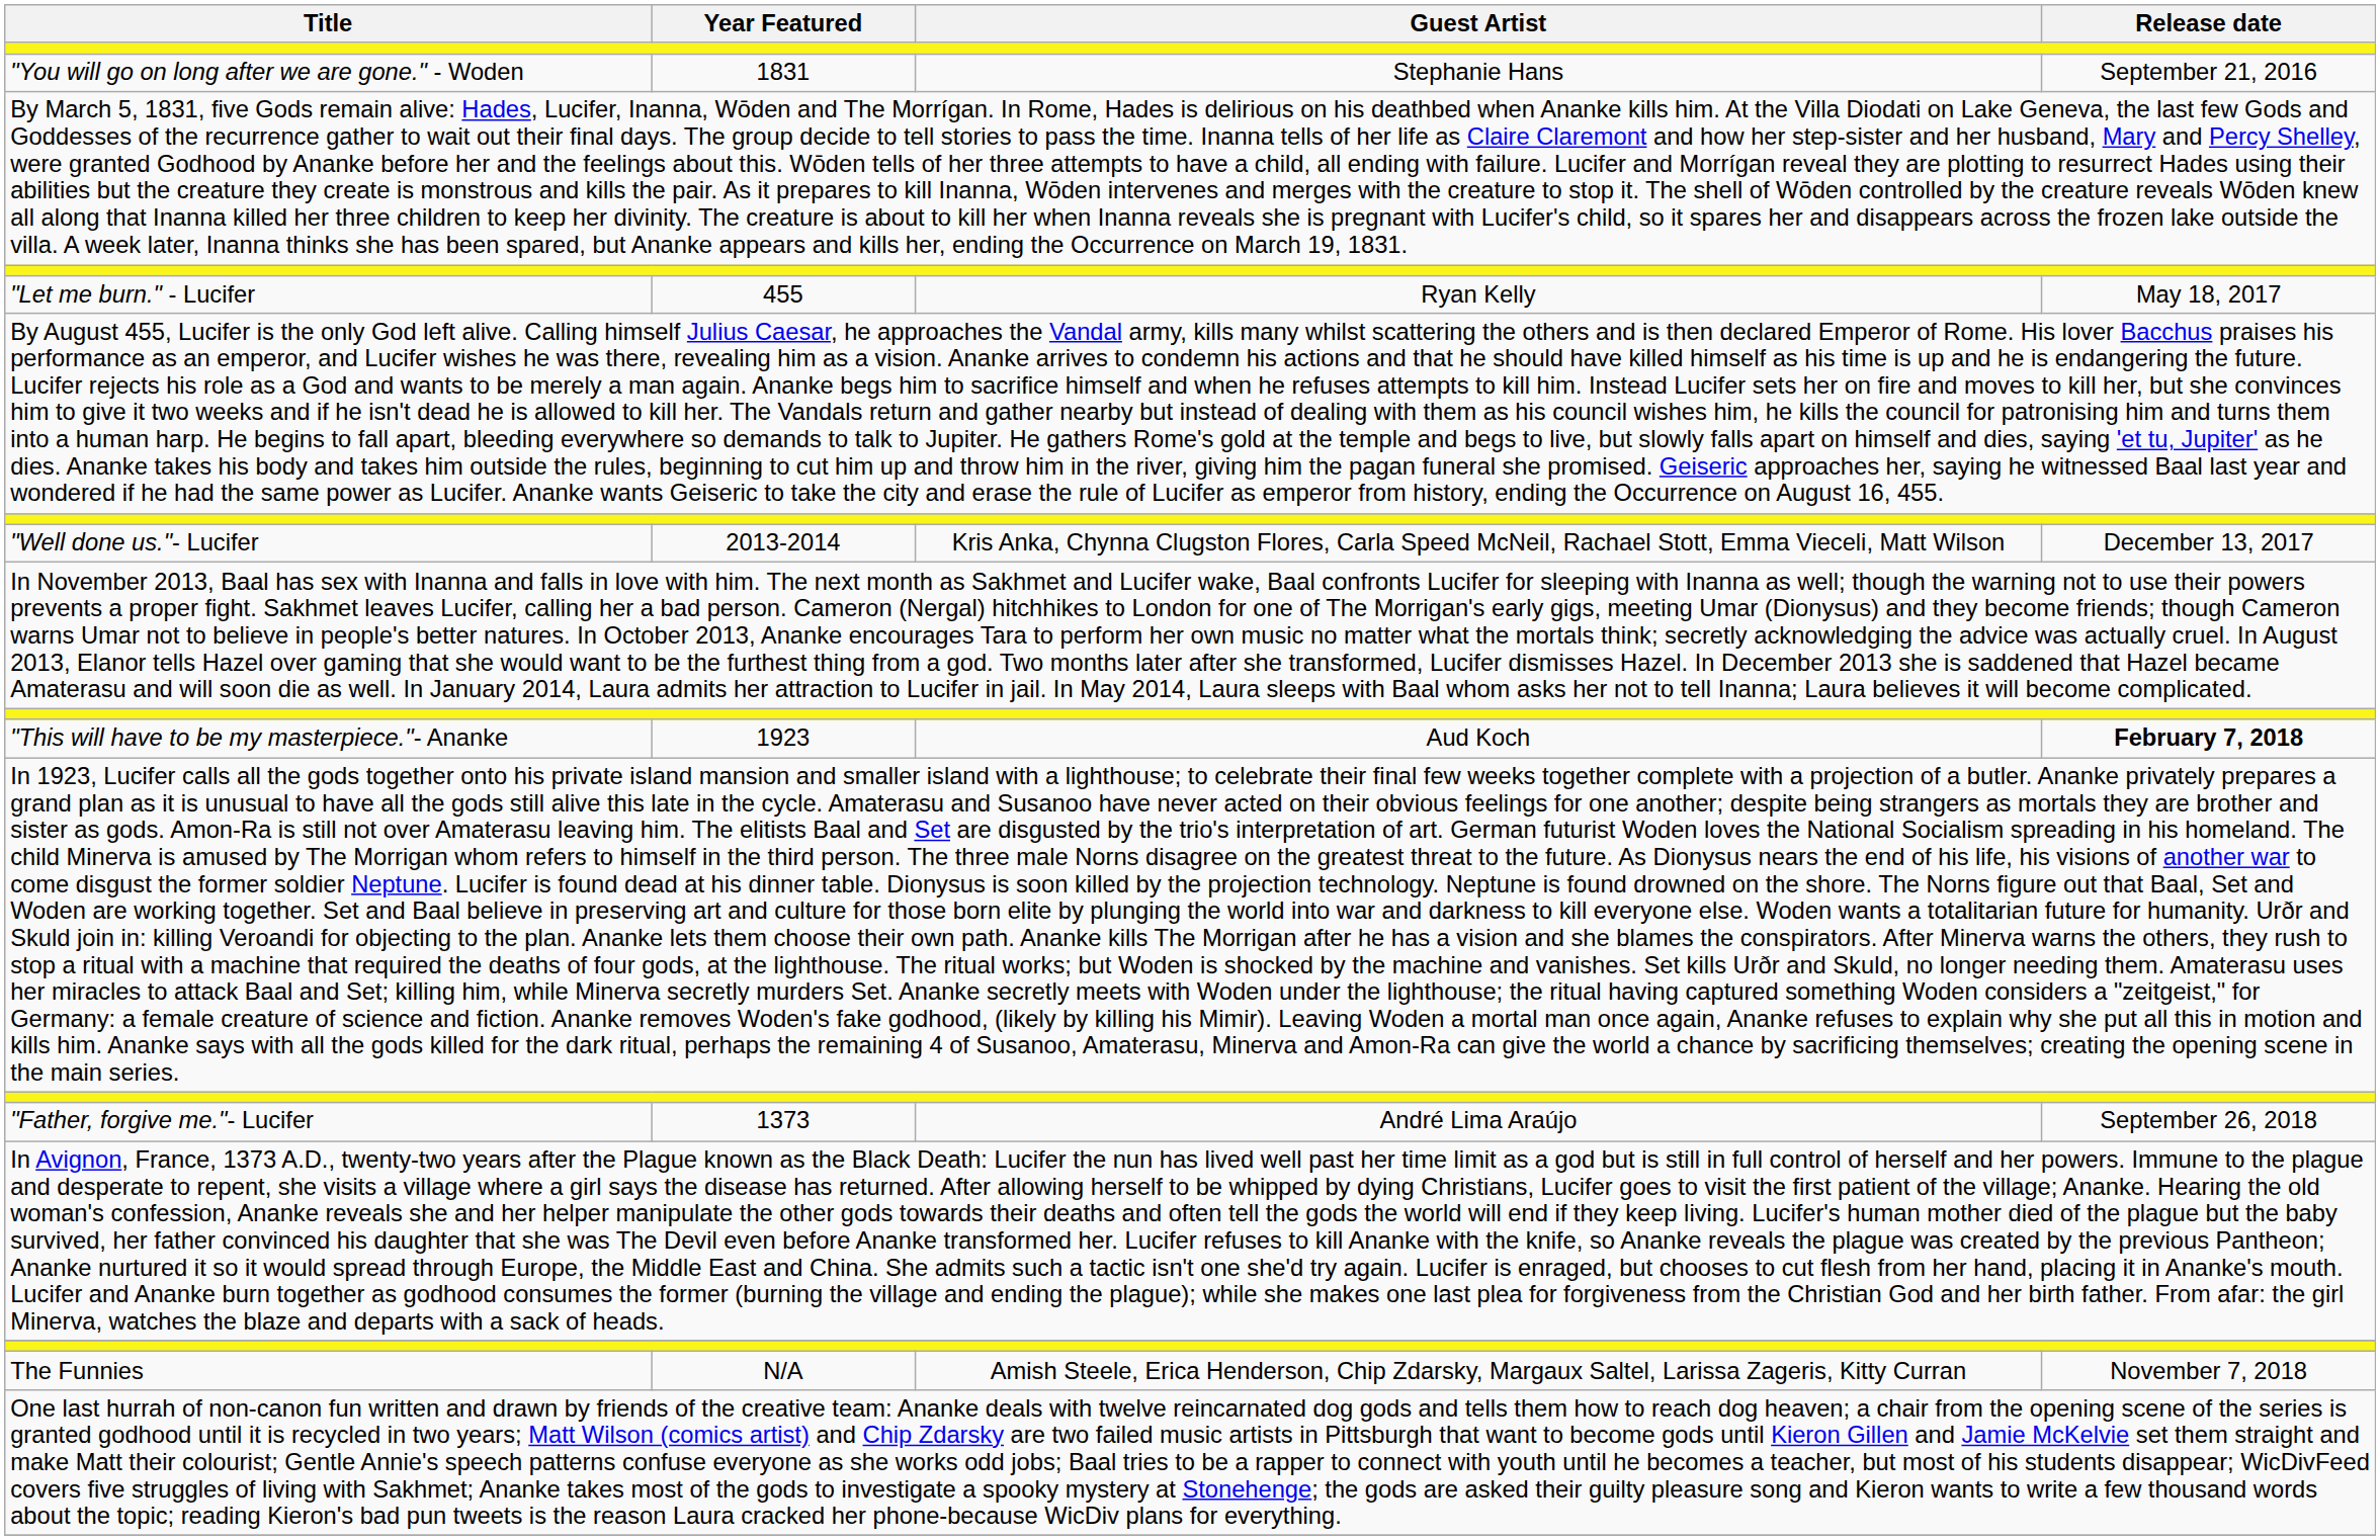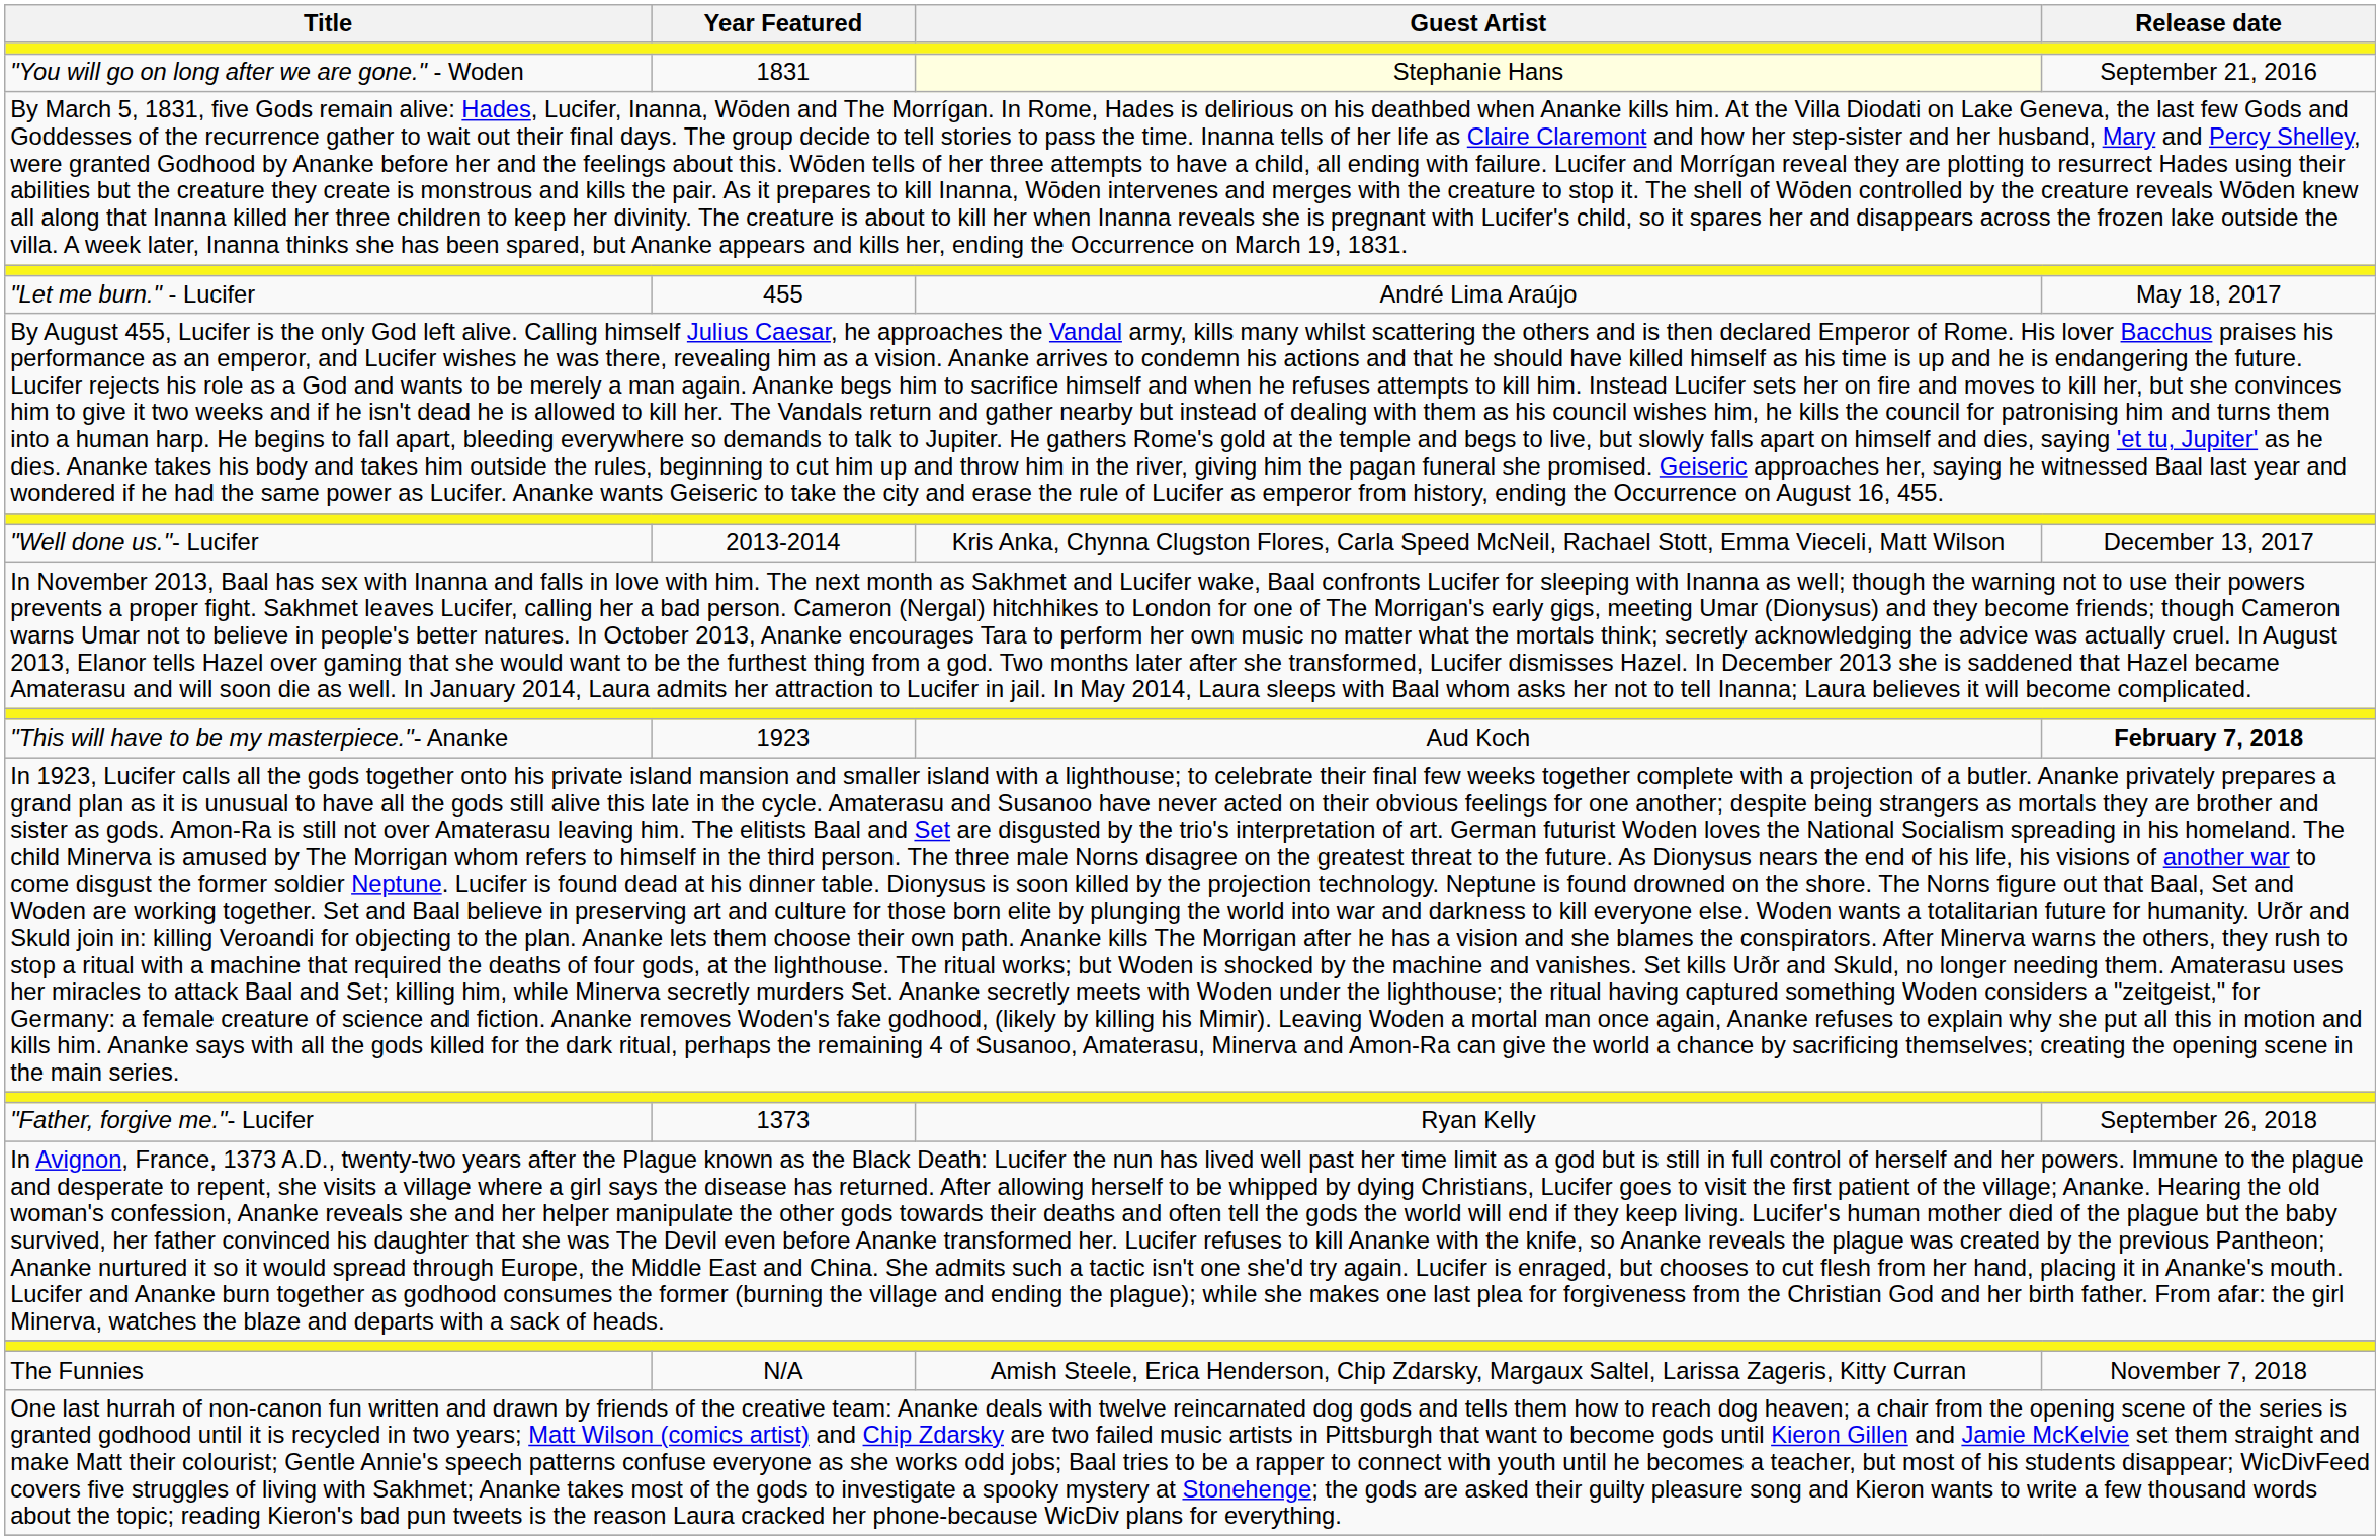 <table class="wikitable" style="width:100%;">
 <tr>
 <th>Title</th>
 <th>Year Featured</th>
 <th>Guest Artist</th>
 <th>Release date</th>
 </tr>
 <tr>
 <td colspan="6" style="background:#FAF519;"></td>
 </tr>
 <tr>
 <td><em>"You will go on long after we are gone."</em> - Woden</td>
 <td style="text-align:center;">1831</td>
-<td style="text-align:center;">Stephanie Hans</td>
+<td style="background: lightyellow; text-align:center;">Stephanie Hans</td>
 <td style="text-align:center;">September 21, 2016</td>
 </tr>
 <tr>
 <td colspan="6">By March 5, 1831, five Gods remain alive: <a href='#'>Hades</a>, Lucifer, Inanna, Wōden and The Morrígan. In Rome, Hades is delirious on his deathbed when Ananke kills him. At the Villa Diodati on Lake Geneva, the last few Gods and Goddesses of the recurrence gather to wait out their final days. The group decide to tell stories to pass the time. Inanna tells of her life as <a href='#'>Claire Claremont</a> and how her step-sister and her husband, <a href='#'>Mary</a> and <a href='#'>Percy Shelley</a>, were granted Godhood by Ananke before her and the feelings about this. Wōden tells of her three attempts to have a child, all ending with failure. Lucifer and Morrígan reveal they are plotting to resurrect Hades using their abilities but the creature they create is monstrous and kills the pair. As it prepares to kill Inanna, Wōden intervenes and merges with the creature to stop it. The shell of Wōden controlled by the creature reveals Wōden knew all along that Inanna killed her three children to keep her divinity. The creature is about to kill her when Inanna reveals she is pregnant with Lucifer's child, so it spares her and disappears across the frozen lake outside the villa. A week later, Inanna thinks she has been spared, but Ananke appears and kills her, ending the Occurrence on March 19, 1831.</td>
 </tr>
 <tr>
 <td colspan="6" style="background:#FAF519;"></td>
 </tr>
 <tr>
 <td><em>"Let me burn."</em> - Lucifer</td>
 <td style="text-align:center;">455</td>
-<td style="text-align:center;">Ryan Kelly</td>
+<td style="text-align:center;">André Lima Araújo</td>
 <td style="text-align:center;">May 18, 2017</td>
 </tr>
 <tr>
 <td colspan="6">By August 455, Lucifer is the only God left alive. Calling himself <a href='#'>Julius Caesar</a>, he approaches the <a href='#'>Vandal</a> army, kills many whilst scattering the others and is then declared Emperor of Rome. His lover <a href='#'>Bacchus</a> praises his performance as an emperor, and Lucifer wishes he was there, revealing him as a vision. Ananke arrives to condemn his actions and that he should have killed himself as his time is up and he is endangering the future. Lucifer rejects his role as a God and wants to be merely a man again. Ananke begs him to sacrifice himself and when he refuses attempts to kill him. Instead Lucifer sets her on fire and moves to kill her, but she convinces him to give it two weeks and if he isn't dead he is allowed to kill her. The Vandals return and gather nearby but instead of dealing with them as his council wishes him, he kills the council for patronising him and turns them into a human harp. He begins to fall apart, bleeding everywhere so demands to talk to Jupiter. He gathers Rome's gold at the temple and begs to live, but slowly falls apart on himself and dies, saying <a href='#'>'et tu, Jupiter'</a> as he dies. Ananke takes his body and takes him outside the rules, beginning to cut him up and throw him in the river, giving him the pagan funeral she promised. <a href='#'>Geiseric</a> approaches her, saying he witnessed Baal last year and wondered if he had the same power as Lucifer. Ananke wants Geiseric to take the city and erase the rule of Lucifer as emperor from history, ending the Occurrence on August 16, 455.</td>
 </tr>
 <tr>
 <td colspan="6" style="background:#FAF519;"></td>
 </tr>
 <tr>
 <td><em>"Well done us."</em>- Lucifer</td>
 <td style="text-align:center;">2013-2014</td>
 <td style="text-align:center;">Kris Anka, Chynna Clugston Flores, Carla Speed McNeil, Rachael Stott, Emma Vieceli, Matt Wilson</td>
 <td style="text-align:center;">December 13, 2017</td>
 </tr>
 <tr>
 <td colspan="6">In November 2013, Baal has sex with Inanna and falls in love with him. The next month as Sakhmet and Lucifer wake, Baal confronts Lucifer for sleeping with Inanna as well; though the warning not to use their powers prevents a proper fight. Sakhmet leaves Lucifer, calling her a bad person.  Cameron (Nergal) hitchhikes to London for one of The Morrigan's early gigs, meeting Umar (Dionysus) and they become friends; though Cameron warns Umar not to believe in people's better natures. In October 2013, Ananke encourages Tara to perform her own music no matter what the mortals think; secretly acknowledging the advice was actually cruel. In August 2013, Elanor tells Hazel over gaming that she would want to be the furthest thing from a god. Two months later after she transformed, Lucifer dismisses Hazel. In December 2013 she is saddened that Hazel became Amaterasu and will soon die as well.  In January 2014, Laura admits her attraction to Lucifer in jail. In May 2014, Laura sleeps with Baal whom asks her not to tell Inanna; Laura believes it will become complicated.</td>
 </tr>
 <tr>
 <td colspan="6" style="background:#FAF519;"></td>
 </tr>
 <tr>
 <td><em>"This will have to be my masterpiece."</em>- Ananke</td>
 <td style="text-align:center;">1923</td>
 <td style="text-align:center;">Aud Koch</td>
 <td style="text-align:center;"><strong>February 7, 2018</strong></td>
 </tr>
 <tr>
 <td colspan="6">In 1923, Lucifer calls all the gods together onto his private island mansion and smaller island with a lighthouse; to celebrate their final few weeks together complete with a projection of a butler. Ananke privately prepares a grand plan as it is unusual to have all the gods still alive this late in the cycle. Amaterasu and Susanoo have never acted on their obvious feelings for one another; despite being strangers as mortals they are brother and sister as gods. Amon-Ra is still not over Amaterasu leaving him. The elitists Baal and <a href='#'>Set</a> are disgusted by the trio's interpretation of art. German futurist Woden loves the National Socialism spreading in his homeland. The child Minerva is amused by The Morrigan whom refers to himself in the third person. The three male Norns disagree on the greatest threat to the future. As Dionysus nears the end of his life, his visions of <a href='#'>another war</a> to come disgust the former soldier <a href='#'>Neptune</a>.  Lucifer is found dead at his dinner table. Dionysus is soon killed by the projection technology. Neptune is found drowned on the shore.  The Norns figure out that Baal, Set and Woden are working together. Set and Baal believe in preserving art and culture for those born elite by plunging the world into war and darkness to kill everyone else. Woden wants a totalitarian future for humanity. Urðr and Skuld join in: killing Veroandi for objecting to the plan. Ananke lets them choose their own path. Ananke kills The Morrigan after he has a vision and she blames the conspirators.  After Minerva warns the others, they rush to stop a ritual with a machine that required the deaths of four gods, at the lighthouse. The ritual works; but Woden is shocked by the machine and vanishes. Set kills Urðr and Skuld, no longer needing them. Amaterasu uses her miracles to attack Baal and Set; killing him, while Minerva secretly murders Set. Ananke secretly meets with Woden under the lighthouse; the ritual having captured something Woden considers a "zeitgeist," for Germany: a female creature of science and fiction. Ananke removes Woden's fake godhood, (likely by killing his Mimir). Leaving Woden a mortal man once again, Ananke refuses to explain why she put all this in motion and kills him. Ananke says with all the gods killed for the dark ritual, perhaps the remaining 4 of Susanoo, Amaterasu, Minerva and Amon-Ra can give the world a chance by sacrificing themselves; creating the opening scene in the main series.</td>
 </tr>
 <tr>
 <td colspan="6" style="background:#FAF519;"></td>
 </tr>
 <tr>
 <td><em>"Father, forgive me."</em>- Lucifer</td>
 <td style="text-align:center;">1373</td>
-<td style="text-align:center;">André Lima Araújo</td>
+<td style="text-align:center;">Ryan Kelly</td>
 <td style="text-align:center;">September 26, 2018</td>
 </tr>
 <tr>
 <td colspan="6">In <a href='#'>Avignon</a>, France, 1373 A.D., twenty-two years after the Plague known as the Black Death: Lucifer the nun has lived well past her time limit as a god but is still in full control of herself and her powers. Immune to the plague and desperate to repent, she visits a village where a girl says the disease has returned. After allowing herself to be whipped by dying Christians, Lucifer goes to visit the first patient of the village; Ananke. Hearing the old woman's confession, Ananke reveals she and her helper manipulate the other gods towards their deaths and often tell the gods the world will end if they keep living. Lucifer's human mother died of the plague but the baby survived, her father convinced his daughter that she was The Devil even before Ananke transformed her. Lucifer refuses to kill Ananke with the knife, so Ananke reveals the plague was created by the previous Pantheon; Ananke nurtured it so it would spread through Europe, the Middle East and China. She admits such a tactic isn't one she'd try again. Lucifer is enraged, but chooses to cut flesh from her hand, placing it in Ananke's mouth. Lucifer and Ananke burn together as godhood consumes the former (burning the village and ending the plague); while she makes one last plea for forgiveness from the Christian God and her birth father. From afar: the girl Minerva, watches the blaze and departs with a sack of heads.</td>
 </tr>
 <tr colspan="6" style="background:#FAF519;" |>
 </tr>
 <tr>
 <td colspan="6" style="background:#FAF519;"></td>
 </tr>
 <tr>
 <td>The Funnies</td>
 <td style="text-align:center;">N/A</td>
 <td style="text-align:center;">Amish Steele, Erica Henderson, Chip Zdarsky, Margaux Saltel, Larissa Zageris, Kitty Curran</td>
 <td style="text-align:center;">November 7, 2018</td>
 </tr>
 <tr>
 <td colspan="6">One last hurrah of non-canon fun written and drawn by friends of the creative team: Ananke deals with twelve reincarnated dog gods and tells them how to reach dog heaven; a chair from the opening scene of the series is granted godhood until it is recycled in two years; <a href='#'>Matt Wilson (comics artist)</a> and <a href='#'>Chip Zdarsky</a> are two failed music artists in Pittsburgh that want to become gods until <a href='#'>Kieron Gillen</a> and <a href='#'>Jamie McKelvie</a> set them straight and make Matt their colourist; Gentle Annie's speech patterns confuse everyone as she works odd jobs; Baal tries to be a rapper to connect with youth until he becomes a teacher, but most of his students disappear; WicDivFeed covers five struggles of living with Sakhmet; Ananke takes most of the gods to investigate a spooky mystery at <a href='#'>Stonehenge</a>; the gods are asked their guilty pleasure song and Kieron wants to write a few thousand words about the topic; reading Kieron's bad pun tweets is the reason Laura cracked her phone-because WicDiv plans for everything.</td>
 </tr>
 <tr>
 </tr>
 </table>
